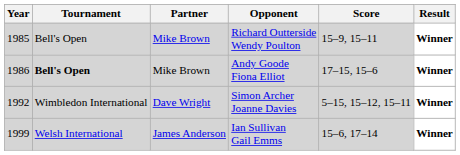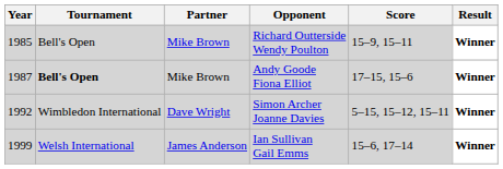 <table class="sortable wikitable" style="font-size: 90%;">
 <tr>
 <th>Year</th>
 <th>Tournament</th>
 <th>Partner</th>
 <th>Opponent</th>
 <th>Score</th>
 <th>Result</th>
 </tr>
 <tr style="background:#D5D5D5">
 <td align="center">1985</td>
 <td align="left">Bell's Open</td>
 <td align="left"> <a href='#'>Mike Brown</a></td>
 <td align="left"> <a href='#'>Richard Outterside</a><br> <a href='#'>Wendy Poulton</a></td>
 <td align="left">15–9, 15–11</td>
 <td style="text-align:left; background:white"> <strong>Winner</strong></td>
 </tr>
 <tr style="background:#D5D5D5">
-<td align="center">1986</td>
+<td align="center">1987</td>
 <td align="left"><strong>Bell's Open</strong></td>
 <td align="left"> Mike Brown</td>
 <td align="left"> <a href='#'>Andy Goode</a><br> <a href='#'>Fiona Elliot</a></td>
 <td align="left">17–15, 15–6</td>
 <td style="text-align:left; background:white"> <strong>Winner</strong></td>
 </tr>
 <tr style="background:#D5D5D5">
 <td align="center">1992</td>
 <td align="left">Wimbledon International</td>
 <td align="left"> <a href='#'>Dave Wright</a></td>
 <td align="left"> <a href='#'>Simon Archer</a><br> <a href='#'>Joanne Davies</a></td>
 <td align="left">5–15, 15–12, 15–11</td>
 <td style="text-align:left; background:white"> <strong>Winner</strong></td>
 </tr>
 <tr style="background:#D5D5D5">
 <td align="center">1999</td>
 <td align="left"><a href='#'>Welsh International</a></td>
 <td align="left"> <a href='#'>James Anderson</a></td>
 <td align="left"> <a href='#'>Ian Sullivan</a><br> <a href='#'>Gail Emms</a></td>
 <td align="left">15–6, 17–14</td>
 <td style="text-align:left; background:white"> <strong>Winner</strong></td>
 </tr>
 </table>
